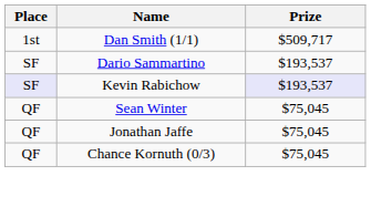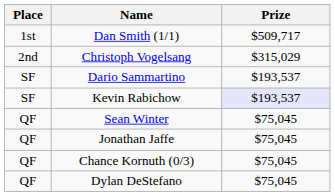 <table class="wikitable">
 <tr>
 <th width="50">Place</th>
 <th width="200">Name</th>
 <th width="125">Prize</th>
 </tr>
 <tr>
 <td align = "center">1st</td>
 <td align = "center"> <a href='#'>Dan Smith</a> (1/1)</td>
 <td align = "center">$509,717</td>
 </tr>
 <tr>
+<td align = "center">2nd</td>
+<td align = "center"> <a href='#'>Christoph Vogelsang</a></td>
+<td align = "center">$315,029</td>
+</tr>
+<tr>
 <td align = "center">SF</td>
 <td align = "center"> <a href='#'>Dario Sammartino</a></td>
 <td align = "center">$193,537</td>
 </tr>
 <tr>
-<td align = "center" style="background: lavender;">SF</td>
+<td align = "center">SF</td>
 <td align = "center"> Kevin Rabichow</td>
 <td align = "center" style="background: lavender;">$193,537</td>
 </tr>
 <tr>
 <td align = "center">QF</td>
 <td align = "center"> <a href='#'>Sean Winter</a></td>
 <td align = "center">$75,045</td>
 </tr>
 <tr>
 <td align = "center">QF</td>
 <td align = "center"> Jonathan Jaffe</td>
 <td align = "center">$75,045</td>
 </tr>
 <tr>
 <td align = "center">QF</td>
 <td align = "center"> Chance Kornuth (0/3)</td>
 <td align = "center">$75,045</td>
 </tr>
+<tr>
+<td align = "center">QF</td>
+<td align = "center"> Dylan DeStefano</td>
+<td align = "center">$75,045</td>
+</tr>
 </table>
